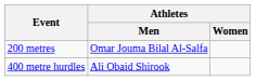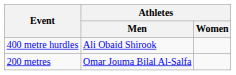 <table class=wikitable style="font-size:90%">
 <tr>
 <th rowspan=2>Event</th>
 <th colspan=2>Athletes</th>
 </tr>
 <tr>
 <th>Men</th>
 <th>Women</th>
 </tr>
 <tr>
+<td><a href='#'>400 metre hurdles</a></td>
+<td><a href='#'>Ali Obaid Shirook</a></td>
+<td></td>
+</tr>
+<tr>
 <td><a href='#'>200 metres</a></td>
 <td><a href='#'>Omar Jouma Bilal Al-Salfa</a></td>
 <td></td>
 </tr>
-<tr>
-<td><a href='#'>400 metre hurdles</a></td>
-<td><a href='#'>Ali Obaid Shirook</a></td>
-<td></td>
-</tr>
 </table>
